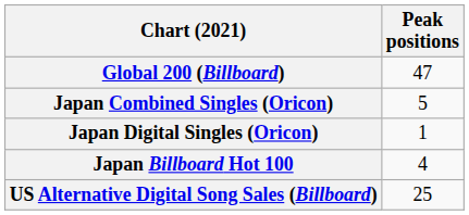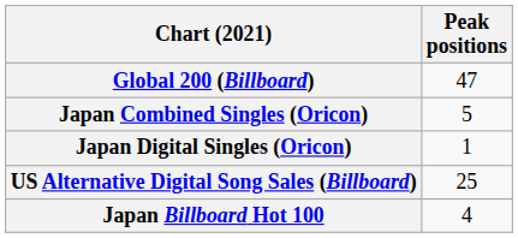 <table class="wikitable sortable plainrowheaders" style="text-align:center">
 <tr>
 <th scope="col">Chart (2021)</th>
 <th scope="col">Peak<br>positions</th>
 </tr>
 <tr>
 <th scope="row"><a href='#'>Global 200</a> (<em><a href='#'>Billboard</a></em>)</th>
 <td>47</td>
 </tr>
 <tr>
 <th scope="row">Japan <a href='#'>Combined Singles</a> (<a href='#'>Oricon</a>)</th>
 <td>5</td>
 </tr>
 <tr>
 <th scope="row">Japan Digital Singles (<a href='#'>Oricon</a>)</th>
 <td>1</td>
 </tr>
 <tr>
+<th scope="row">US <a href='#'>Alternative Digital Song Sales</a> (<em><a href='#'>Billboard</a></em>)</th>
+<td>25</td>
+</tr>
+<tr>
 <th scope="row">Japan <a href='#'><em>Billboard</em> Hot 100</a></th>
 <td>4</td>
 </tr>
-<tr>
-<th scope="row">US <a href='#'>Alternative Digital Song Sales</a> (<em><a href='#'>Billboard</a></em>)</th>
-<td>25</td>
-</tr>
 </table>
